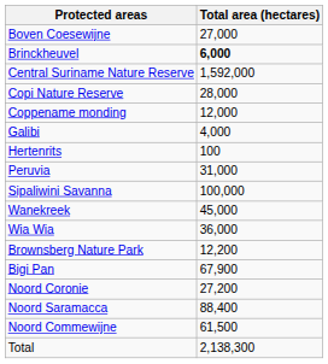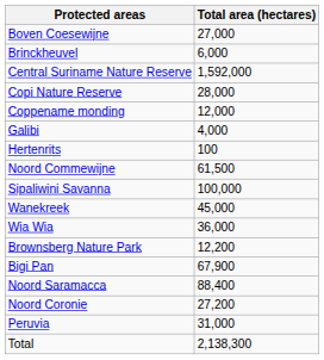 <table class="wikitable">
 <tr>
 <th>Protected areas</th>
 <th>Total area (hectares)</th>
 </tr>
 <tr>
 <td><a href='#'>Boven Coesewijne</a></td>
 <td>27,000</td>
 </tr>
 <tr>
 <td><a href='#'>Brinckheuvel</a></td>
-<td><strong>6,000</strong></td>
+<td>6,000</td>
 </tr>
 <tr>
 <td><a href='#'>Central Suriname Nature Reserve</a></td>
 <td>1,592,000</td>
 </tr>
 <tr>
 <td><a href='#'>Copi Nature Reserve</a></td>
 <td>28,000</td>
 </tr>
 <tr>
 <td><a href='#'>Coppename monding</a></td>
 <td>12,000</td>
 </tr>
 <tr>
 <td><a href='#'>Galibi</a></td>
 <td>4,000</td>
 </tr>
 <tr>
 <td><a href='#'>Hertenrits</a></td>
 <td>100</td>
 </tr>
 <tr>
-<td><a href='#'>Peruvia</a></td>
-<td>31,000</td>
+<td><a href='#'>Noord Commewijne</a></td>
+<td>61,500</td>
 </tr>
 <tr>
 <td><a href='#'>Sipaliwini Savanna</a></td>
 <td>100,000</td>
 </tr>
 <tr>
 <td><a href='#'>Wanekreek</a></td>
 <td>45,000</td>
 </tr>
 <tr>
 <td><a href='#'>Wia Wia</a></td>
 <td>36,000</td>
 </tr>
 <tr>
 <td><a href='#'>Brownsberg Nature Park</a></td>
 <td>12,200</td>
 </tr>
 <tr>
 <td><a href='#'>Bigi Pan</a></td>
 <td>67,900</td>
 </tr>
 <tr>
+<td><a href='#'>Noord Saramacca</a></td>
+<td>88,400</td>
+</tr>
+<tr>
 <td><a href='#'>Noord Coronie</a></td>
 <td>27,200</td>
 </tr>
 <tr>
-<td><a href='#'>Noord Saramacca</a></td>
-<td>88,400</td>
-</tr>
-<tr>
-<td><a href='#'>Noord Commewijne</a></td>
-<td>61,500</td>
+<td><a href='#'>Peruvia</a></td>
+<td>31,000</td>
 </tr>
 <tr>
 <td>Total</td>
 <td>2,138,300</td>
 </tr>
 </table>
